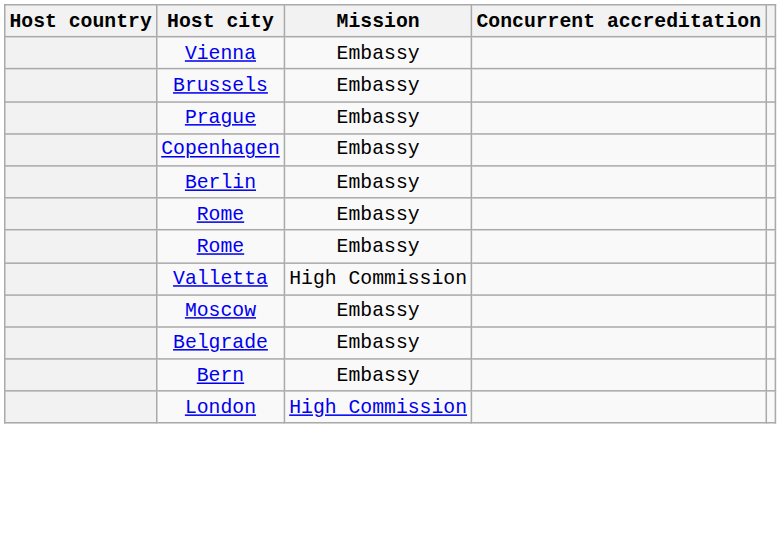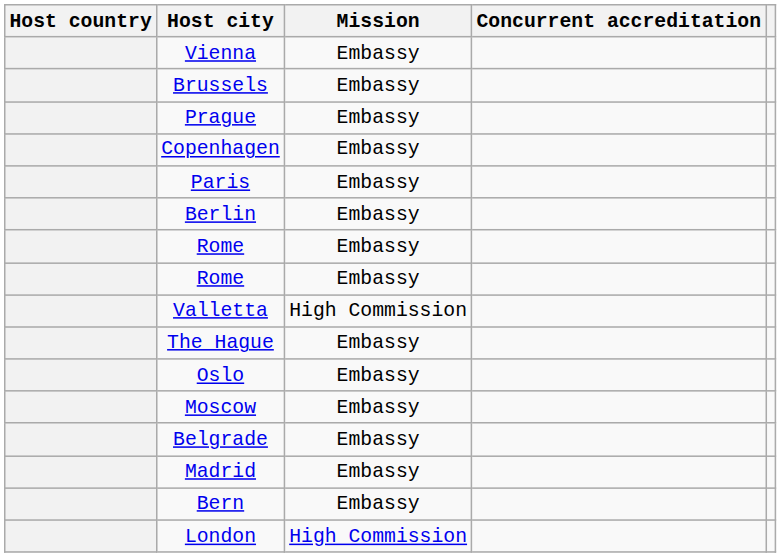 <table class="wikitable plainrowheaders" style="text-align:center">
 <tr>
 <th scope="col">Host country</th>
 <th scope="col">Host city</th>
 <th scope="col">Mission</th>
 <th scope="col">Concurrent accreditation</th>
 <th scope="col"></th>
 </tr>
 <tr>
 <th scope="row"></th>
 <td><a href='#'>Vienna</a></td>
 <td>Embassy</td>
 <td></td>
 <td></td>
 </tr>
 <tr>
 <th scope="row"></th>
 <td><a href='#'>Brussels</a></td>
 <td>Embassy</td>
 <td></td>
 <td></td>
 </tr>
 <tr>
 <th scope="row"></th>
 <td><a href='#'>Prague</a></td>
 <td>Embassy</td>
 <td></td>
 <td></td>
 </tr>
 <tr>
 <th scope="row"></th>
 <td><a href='#'>Copenhagen</a></td>
 <td>Embassy</td>
 <td></td>
 <td></td>
 </tr>
 <tr>
 <th scope="row"></th>
+<td><a href='#'>Paris</a></td>
+<td>Embassy</td>
+<td></td>
+<td></td>
+</tr>
+<tr>
+<th scope="row"></th>
 <td><a href='#'>Berlin</a></td>
 <td>Embassy</td>
 <td></td>
 <td></td>
 </tr>
 <tr>
 <th scope="row"></th>
 <td><a href='#'>Rome</a></td>
 <td>Embassy</td>
 <td></td>
 <td></td>
 </tr>
 <tr>
 <th scope="row"></th>
 <td><a href='#'>Rome</a></td>
 <td>Embassy</td>
 <td></td>
 <td></td>
 </tr>
 <tr>
 <th scope="row"></th>
 <td><a href='#'>Valletta</a></td>
 <td>High Commission</td>
 <td></td>
 <td></td>
 </tr>
 <tr>
 <th scope="row"></th>
+<td><a href='#'>The Hague</a></td>
+<td>Embassy</td>
+<td></td>
+<td></td>
+</tr>
+<tr>
+<th scope="row"></th>
+<td><a href='#'>Oslo</a></td>
+<td>Embassy</td>
+<td></td>
+<td></td>
+</tr>
+<tr>
+<th scope="row"></th>
 <td><a href='#'>Moscow</a></td>
 <td>Embassy</td>
 <td></td>
 <td></td>
 </tr>
 <tr>
 <th scope="row"></th>
 <td><a href='#'>Belgrade</a></td>
+<td>Embassy</td>
+<td></td>
+<td></td>
+</tr>
+<tr>
+<th scope="row"></th>
+<td><a href='#'>Madrid</a></td>
 <td>Embassy</td>
 <td></td>
 <td></td>
 </tr>
 <tr>
 <th scope="row"></th>
 <td><a href='#'>Bern</a></td>
 <td>Embassy</td>
 <td></td>
 <td></td>
 </tr>
 <tr>
 <th scope="row"></th>
 <td><a href='#'>London</a></td>
 <td><a href='#'>High Commission</a></td>
 <td></td>
 <td></td>
 </tr>
 </table>
